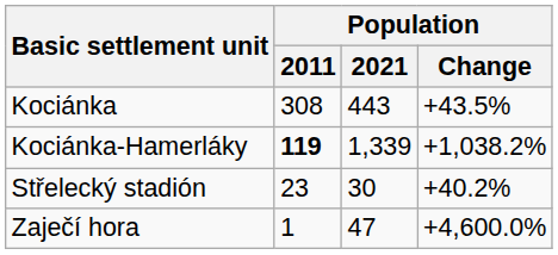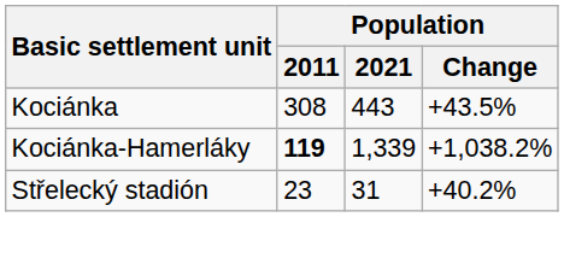 <table class="wikitable sortable">
 <tr>
 <th rowspan=2>Basic settlement unit</th>
 <th colspan=3>Population</th>
 </tr>
 <tr>
 <th>2011</th>
 <th>2021</th>
 <th>Change</th>
 </tr>
 <tr>
 <td>Kociánka</td>
 <td>308</td>
 <td>443</td>
 <td>+43.5%</td>
 </tr>
 <tr>
 <td>Kociánka-Hamerláky</td>
 <td><strong>119</strong></td>
 <td>1,339</td>
 <td>+1,038.2%</td>
 </tr>
 <tr>
 <td>Střelecký stadión</td>
 <td>23</td>
-<td>30</td>
+<td>31</td>
 <td>+40.2%</td>
 </tr>
-<tr>
-<td>Zaječí hora</td>
-<td>1</td>
-<td>47</td>
-<td>+4,600.0%</td>
-</tr>
 </table>
